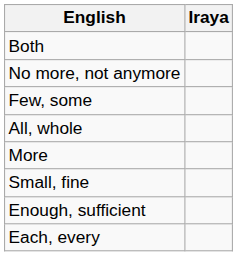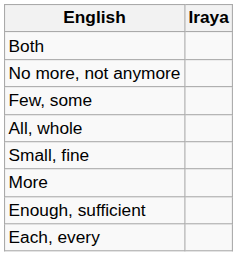 <table class="wikitable">
 <tr>
 <th>English</th>
 <th>Iraya</th>
 </tr>
 <tr>
 <td>Both</td>
 <td></td>
 </tr>
 <tr>
 <td>No more, not anymore</td>
 <td></td>
 </tr>
 <tr>
 <td>Few, some</td>
 <td></td>
 </tr>
 <tr>
 <td>All, whole</td>
 <td></td>
 </tr>
 <tr>
-<td>More</td>
+<td>Small, fine</td>
 <td></td>
 </tr>
 <tr>
-<td>Small, fine</td>
+<td>More</td>
 <td></td>
 </tr>
 <tr>
 <td>Enough, sufficient</td>
 <td></td>
 </tr>
 <tr>
 <td>Each, every</td>
 <td></td>
 </tr>
 </table>
